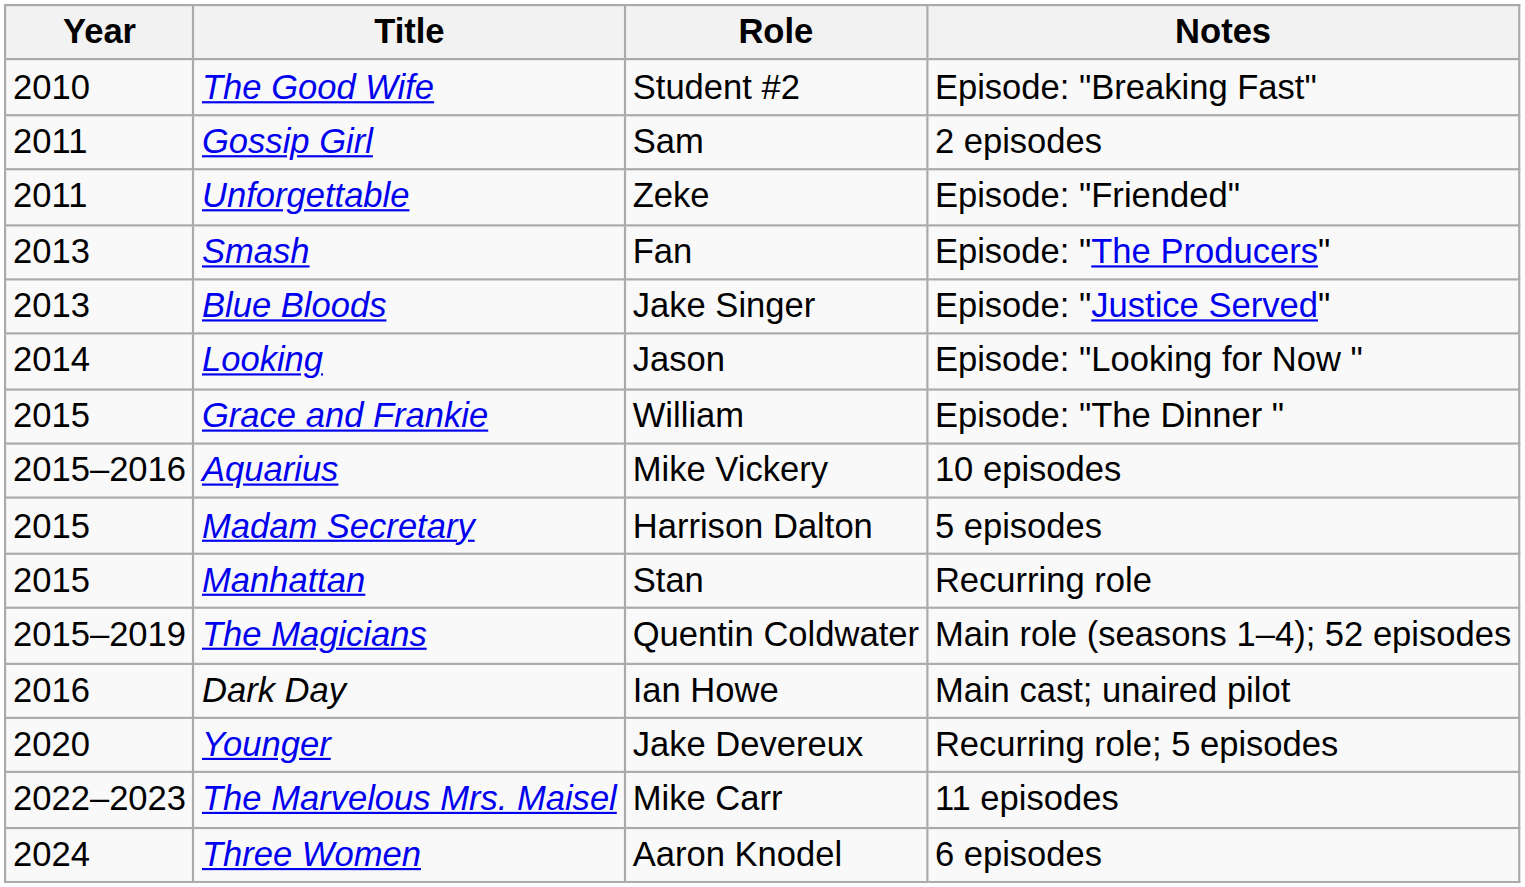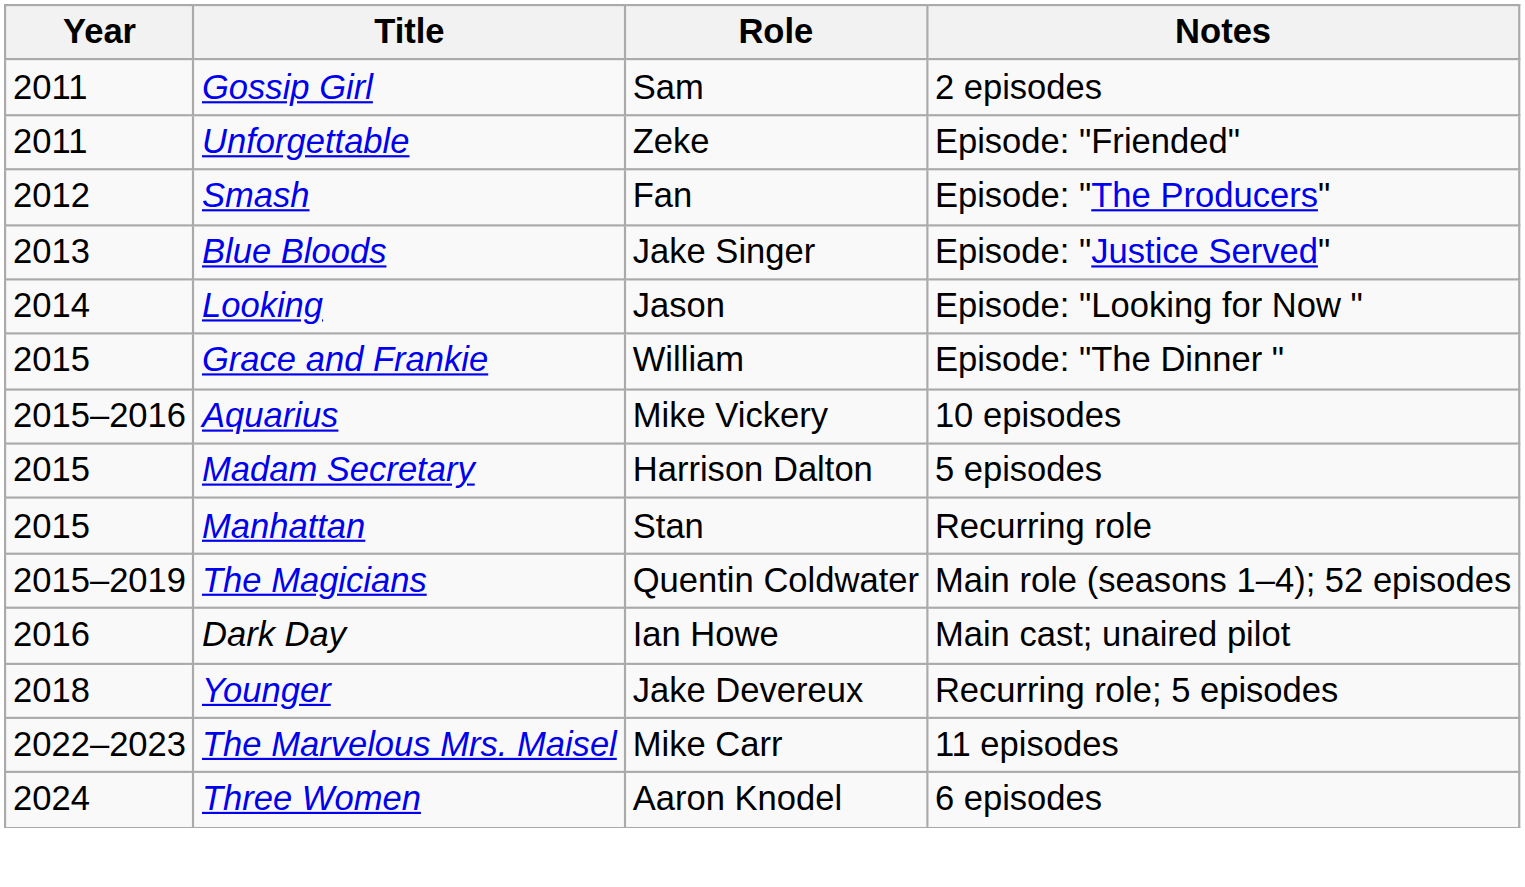 <table class="wikitable sortable">
 <tr>
 <th>Year</th>
 <th>Title</th>
 <th>Role</th>
 <th class="unsortable">Notes</th>
-</tr>
-<tr>
-<td>2010</td>
-<td><em><a href='#'>The Good Wife</a></em></td>
-<td>Student #2</td>
-<td>Episode: "Breaking Fast"</td>
 </tr>
 <tr>
 <td>2011</td>
 <td><em><a href='#'>Gossip Girl</a></em></td>
 <td>Sam</td>
 <td>2 episodes</td>
 </tr>
 <tr>
 <td>2011</td>
 <td><em><a href='#'>Unforgettable</a></em></td>
 <td>Zeke</td>
 <td>Episode: "Friended"</td>
 </tr>
 <tr>
-<td>2013</td>
+<td>2012</td>
 <td><em><a href='#'>Smash</a></em></td>
 <td>Fan</td>
 <td>Episode: "<a href='#'>The Producers</a>"</td>
 </tr>
 <tr>
 <td>2013</td>
 <td><em><a href='#'>Blue Bloods</a></em></td>
 <td>Jake Singer</td>
 <td>Episode: "<a href='#'>Justice Served</a>"</td>
 </tr>
 <tr>
 <td>2014</td>
 <td><em><a href='#'>Looking</a></em></td>
 <td>Jason</td>
 <td>Episode: "Looking for Now "</td>
 </tr>
 <tr>
 <td>2015</td>
 <td><em><a href='#'>Grace and Frankie</a></em></td>
 <td>William</td>
 <td>Episode: "The Dinner "</td>
 </tr>
 <tr>
 <td>2015–2016</td>
 <td><em><a href='#'>Aquarius</a></em></td>
 <td>Mike Vickery</td>
 <td>10 episodes</td>
 </tr>
 <tr>
 <td>2015</td>
 <td><em><a href='#'>Madam Secretary</a></em></td>
 <td>Harrison Dalton</td>
 <td>5 episodes</td>
 </tr>
 <tr>
 <td>2015</td>
 <td><em><a href='#'>Manhattan</a></em></td>
 <td>Stan</td>
 <td>Recurring role</td>
 </tr>
 <tr>
 <td>2015–2019</td>
 <td><em><a href='#'>The Magicians</a></em></td>
 <td>Quentin Coldwater</td>
 <td>Main role (seasons 1–4); 52 episodes</td>
 </tr>
 <tr>
 <td>2016</td>
 <td><em>Dark Day</em></td>
 <td>Ian Howe</td>
 <td>Main cast; unaired pilot</td>
 </tr>
 <tr>
-<td>2020</td>
+<td>2018</td>
 <td><em><a href='#'>Younger</a></em></td>
 <td>Jake Devereux</td>
 <td>Recurring role; 5 episodes</td>
 </tr>
 <tr>
 <td>2022–2023</td>
 <td><em><a href='#'>The Marvelous Mrs. Maisel</a></em></td>
 <td>Mike Carr</td>
 <td>11 episodes</td>
 </tr>
 <tr>
 <td>2024</td>
 <td><em><a href='#'>Three Women</a></em></td>
 <td>Aaron Knodel</td>
 <td>6 episodes</td>
 </tr>
 </table>
